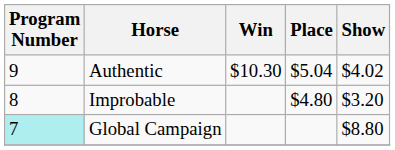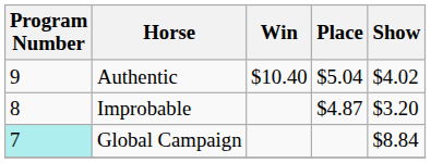 <table class="wikitable">
 <tr>
 <th>Program<br>Number</th>
 <th>Horse</th>
 <th>Win</th>
 <th>Place</th>
 <th>Show</th>
 </tr>
 <tr>
 <td>9</td>
 <td>Authentic</td>
-<td>$10.30</td>
+<td>$10.40</td>
 <td>$5.04</td>
 <td>$4.02</td>
 </tr>
 <tr>
 <td>8</td>
 <td>Improbable</td>
 <td></td>
-<td>$4.80</td>
+<td>$4.87</td>
 <td>$3.20</td>
 </tr>
 <tr>
 <td style="background: paleturquoise;">7</td>
 <td>Global Campaign</td>
 <td></td>
 <td></td>
-<td>$8.80</td>
+<td>$8.84</td>
 </tr>
 <tr>
 </tr>
 </table>
